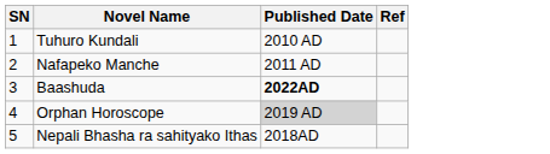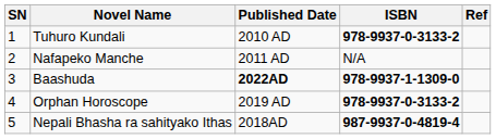 <table class="wikitable sortable">
 <tr>
 <th>SN</th>
 <th>Novel Name</th>
 <th>Published Date</th>
+<th>ISBN</th>
 <th>Ref</th>
 </tr>
 <tr>
 <td>1</td>
 <td>Tuhuro Kundali</td>
 <td>2010 AD</td>
+<td><strong>978-9937-0-3133-2</strong></td>
 <td></td>
 </tr>
 <tr>
 <td>2</td>
 <td>Nafapeko Manche</td>
 <td>2011 AD</td>
+<td>N/A</td>
 <td></td>
 </tr>
 <tr>
 <td>3</td>
 <td>Baashuda</td>
 <td><strong>2022AD</strong></td>
+<td><strong>978-9937-1-1309-0</strong></td>
 <td></td>
 </tr>
 <tr>
 <td>4</td>
 <td>Orphan Horoscope</td>
-<td style="background: lightgrey;">2019 AD</td>
+<td>2019 AD</td>
+<td><strong>978-9937-0-3133-2</strong></td>
 <td></td>
 </tr>
 <tr>
 <td>5</td>
 <td>Nepali Bhasha ra sahityako Ithas</td>
 <td>2018AD</td>
+<td><strong>987-9937-0-4819-4</strong></td>
 <td></td>
 </tr>
 </table>
